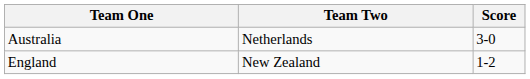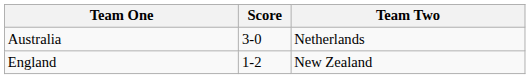 <table class="wikitable">
 <tr>
 <th width=250>Team One</th>
+<th width=50>Score</th>
 <th width=250>Team Two</th>
-<th width=50>Score</th>
 </tr>
 <tr>
 <td> Australia</td>
+<td>3-0</td>
 <td> Netherlands</td>
-<td>3-0</td>
 </tr>
 <tr>
 <td> England</td>
+<td>1-2</td>
 <td> New Zealand</td>
-<td>1-2</td>
 </tr>
 </table>
